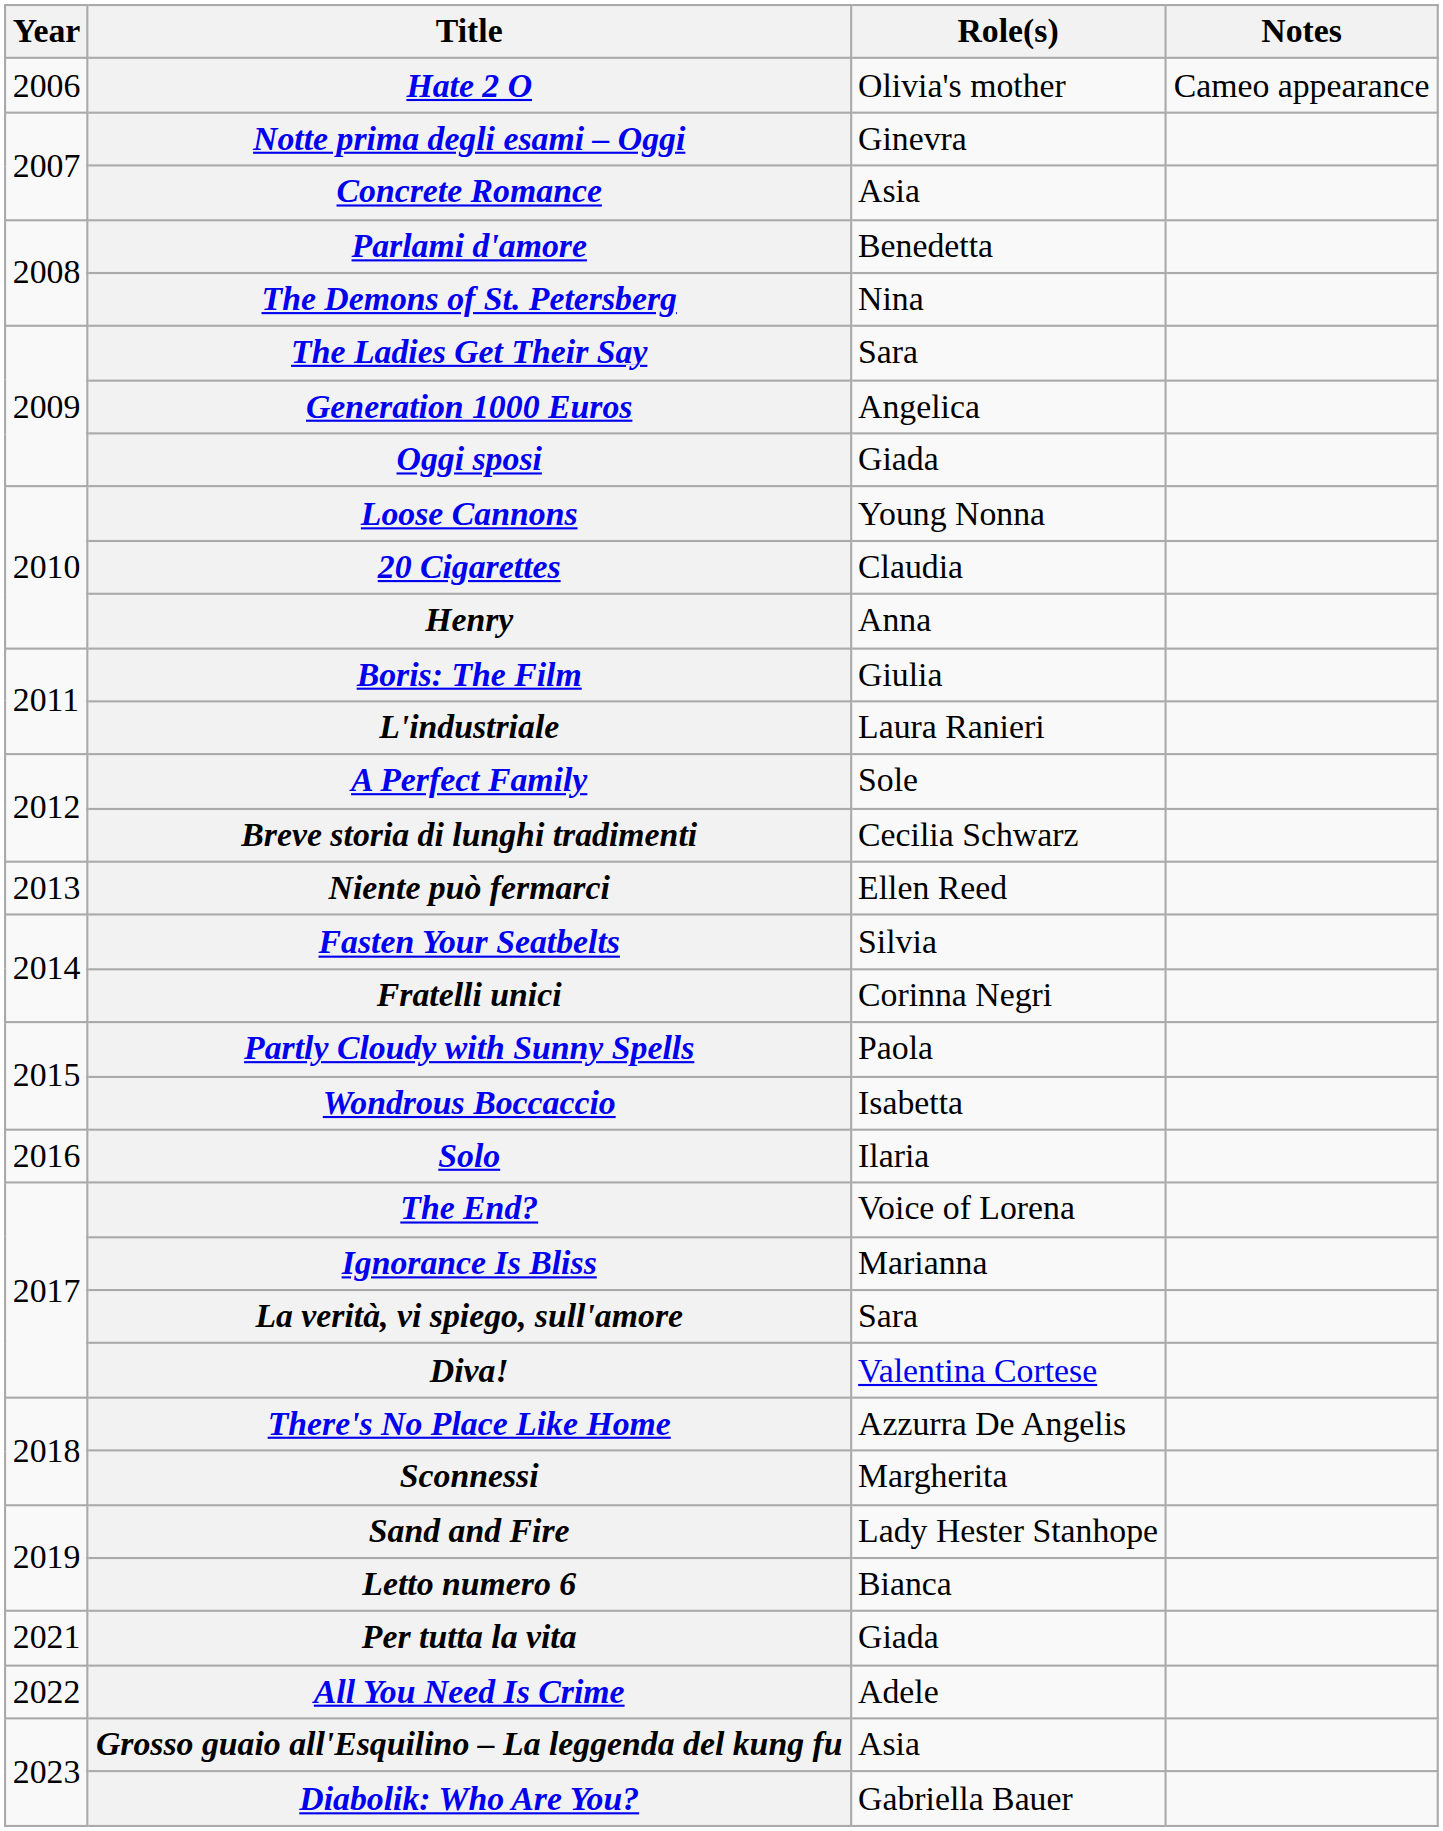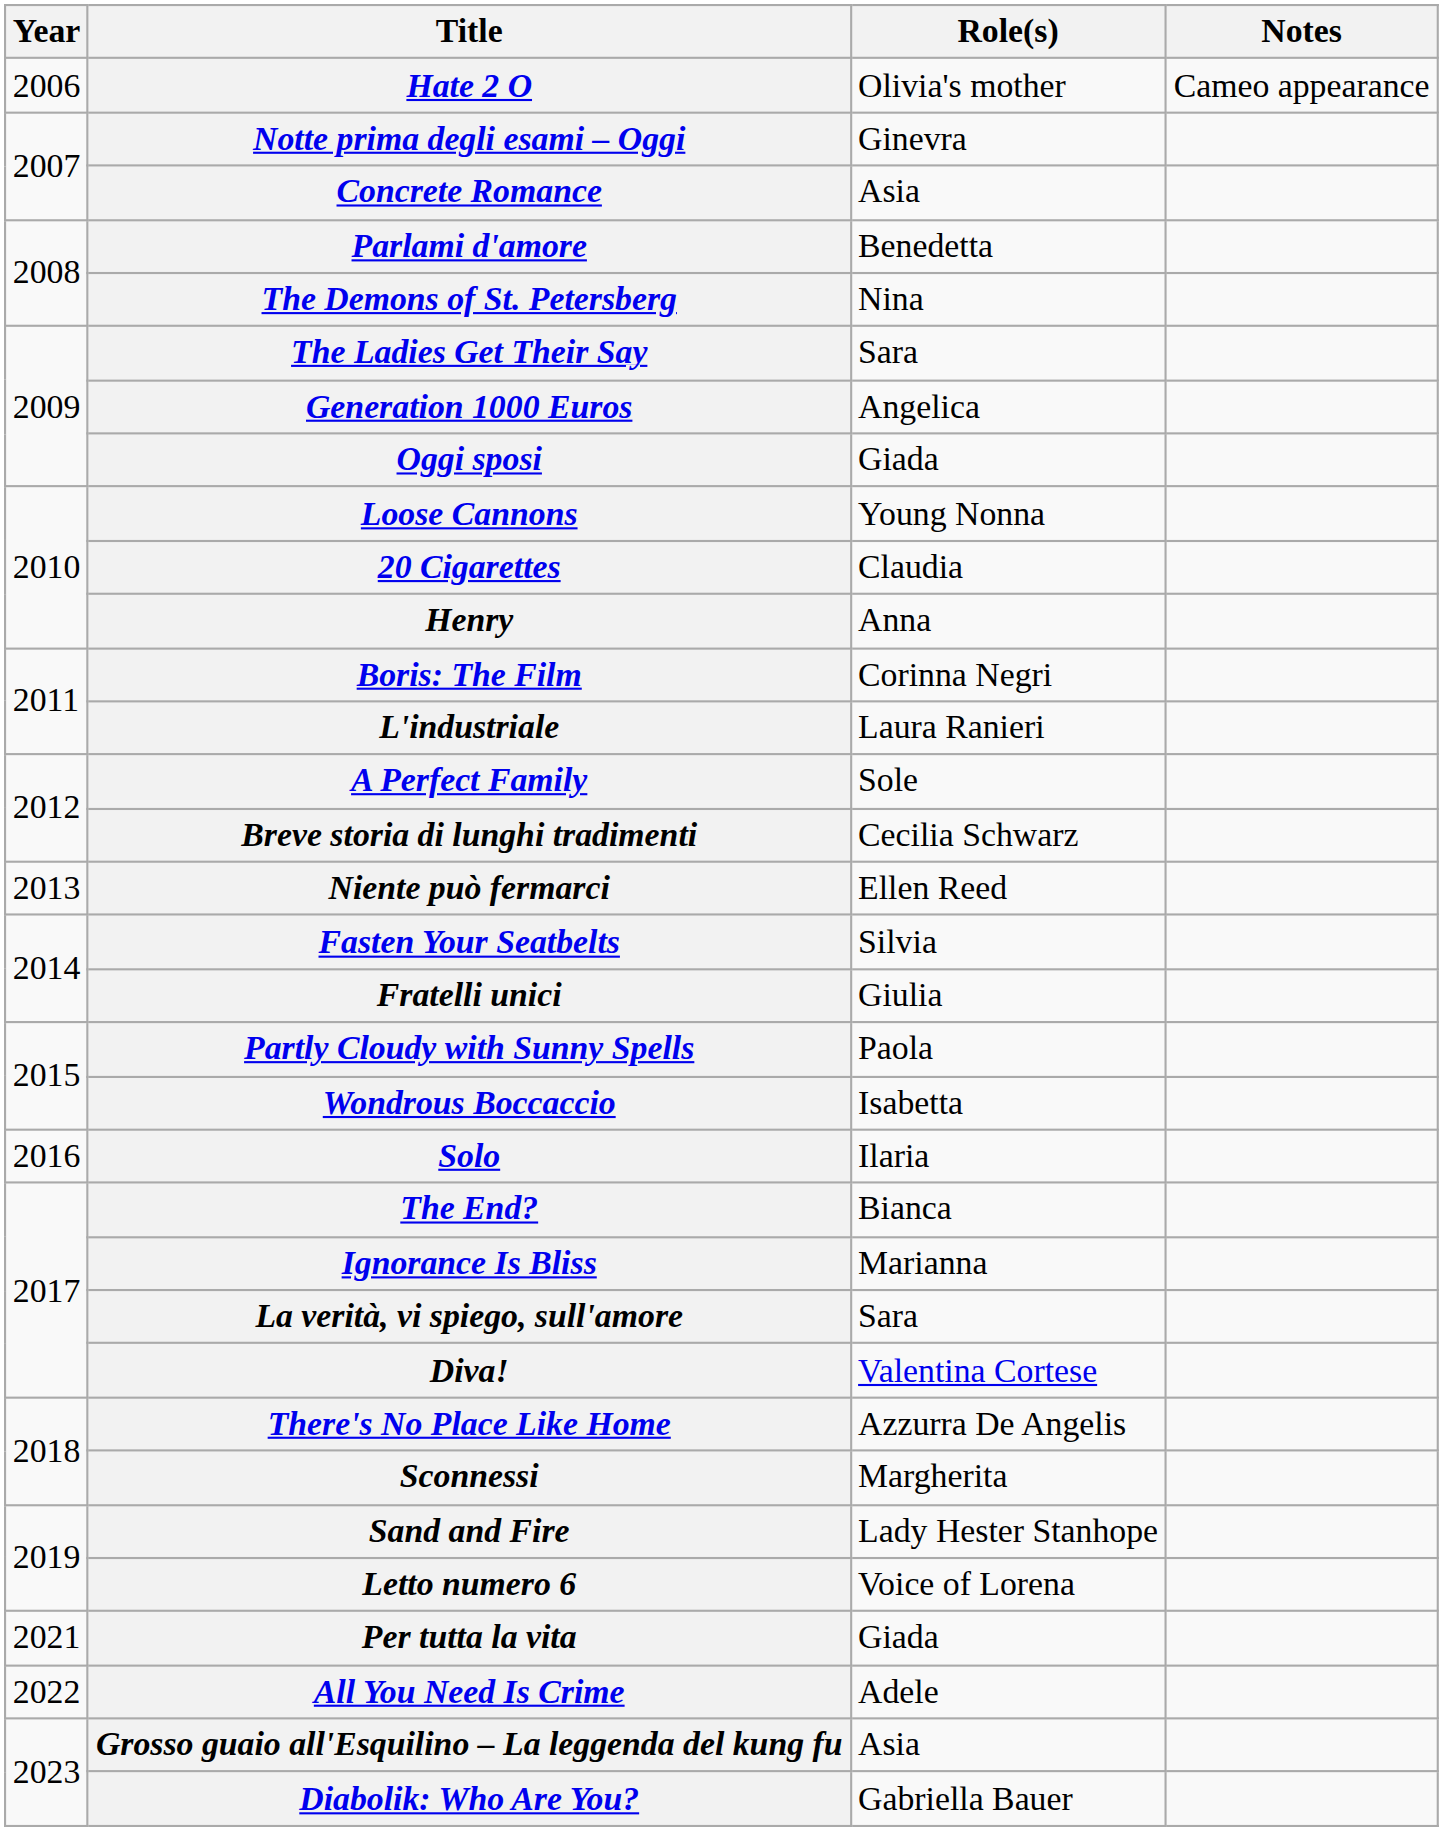 <table class="wikitable plainrowheaders sortable">
 <tr>
 <th scope="col">Year</th>
 <th scope="col">Title</th>
 <th scope="col">Role(s)</th>
 <th scope="col" class="unsortable">Notes</th>
 </tr>
 <tr>
 <td>2006</td>
 <th scope="row"><em><a href='#'>Hate 2 O</a></em></th>
 <td>Olivia's mother</td>
 <td>Cameo appearance</td>
 </tr>
 <tr>
 <td rowspan="2">2007</td>
 <th scope="row"><em><a href='#'>Notte prima degli esami – Oggi</a></em></th>
 <td>Ginevra</td>
 <td></td>
 </tr>
 <tr>
 <th scope="row"><em><a href='#'>Concrete Romance</a></em></th>
 <td>Asia</td>
 <td></td>
 </tr>
 <tr>
 <td rowspan="2">2008</td>
 <th scope="row"><em><a href='#'>Parlami d'amore</a></em></th>
 <td>Benedetta</td>
 <td></td>
 </tr>
 <tr>
 <th scope="row"><em><a href='#'>The Demons of St. Petersberg</a></em></th>
 <td>Nina</td>
 <td></td>
 </tr>
 <tr>
 <td rowspan="3">2009</td>
 <th scope="row"><em><a href='#'>The Ladies Get Their Say</a></em></th>
 <td>Sara</td>
 <td></td>
 </tr>
 <tr>
 <th scope="row"><em><a href='#'>Generation 1000 Euros</a></em></th>
 <td>Angelica</td>
 <td></td>
 </tr>
 <tr>
 <th scope="row"><em><a href='#'>Oggi sposi</a></em></th>
 <td>Giada</td>
 <td></td>
 </tr>
 <tr>
 <td rowspan="3">2010</td>
 <th scope="row"><em><a href='#'>Loose Cannons</a></em></th>
 <td>Young Nonna</td>
 <td></td>
 </tr>
 <tr>
 <th scope="row"><em><a href='#'>20 Cigarettes</a></em></th>
 <td>Claudia</td>
 <td></td>
 </tr>
 <tr>
 <th scope="row"><em>Henry</em></th>
 <td>Anna</td>
 <td></td>
 </tr>
 <tr>
 <td rowspan="2">2011</td>
 <th scope="row"><em><a href='#'>Boris: The Film</a></em></th>
-<td>Giulia</td>
+<td>Corinna Negri</td>
 <td></td>
 </tr>
 <tr>
 <th scope="row"><em>L'industriale</em></th>
 <td>Laura Ranieri</td>
 <td></td>
 </tr>
 <tr>
 <td rowspan="2">2012</td>
 <th scope="row"><em><a href='#'>A Perfect Family</a></em></th>
 <td>Sole</td>
 <td></td>
 </tr>
 <tr>
 <th scope="row"><em>Breve storia di lunghi tradimenti</em></th>
 <td>Cecilia Schwarz</td>
 <td></td>
 </tr>
 <tr>
 <td>2013</td>
 <th scope="row"><em>Niente può fermarci</em></th>
 <td>Ellen Reed</td>
 <td></td>
 </tr>
 <tr>
 <td rowspan="2">2014</td>
 <th scope="row"><em><a href='#'>Fasten Your Seatbelts</a></em></th>
 <td>Silvia</td>
 <td></td>
 </tr>
 <tr>
 <th scope="row"><em>Fratelli unici</em></th>
-<td>Corinna Negri</td>
+<td>Giulia</td>
 <td></td>
 </tr>
 <tr>
 <td rowspan="2">2015</td>
 <th scope="row"><em><a href='#'>Partly Cloudy with Sunny Spells</a></em></th>
 <td>Paola</td>
 <td></td>
 </tr>
 <tr>
 <th scope="row"><em><a href='#'>Wondrous Boccaccio</a></em></th>
 <td>Isabetta</td>
 <td></td>
 </tr>
 <tr>
 <td>2016</td>
 <th scope="row"><em><a href='#'>Solo</a></em></th>
 <td>Ilaria</td>
 <td></td>
 </tr>
 <tr>
 <td rowspan="4">2017</td>
 <th scope="row"><em><a href='#'>The End?</a></em></th>
-<td>Voice of Lorena</td>
+<td>Bianca</td>
 <td></td>
 </tr>
 <tr>
 <th scope="row"><em><a href='#'>Ignorance Is Bliss</a></em></th>
 <td>Marianna</td>
 <td></td>
 </tr>
 <tr>
 <th scope="row"><em>La verità, vi spiego, sull'amore</em></th>
 <td>Sara</td>
 <td></td>
 </tr>
 <tr>
 <th scope="row"><em>Diva!</em></th>
 <td><a href='#'>Valentina Cortese</a></td>
 <td></td>
 </tr>
 <tr>
 <td rowspan="2">2018</td>
 <th scope="row"><em><a href='#'>There's No Place Like Home</a></em></th>
 <td>Azzurra De Angelis</td>
 <td></td>
 </tr>
 <tr>
 <th scope="row"><em>Sconnessi</em></th>
 <td>Margherita</td>
 <td></td>
 </tr>
 <tr>
 <td rowspan="2">2019</td>
 <th scope="row"><em>Sand and Fire</em></th>
 <td>Lady Hester Stanhope</td>
 <td></td>
 </tr>
 <tr>
 <th scope="row"><em>Letto numero 6</em></th>
-<td>Bianca</td>
+<td>Voice of Lorena</td>
 <td></td>
 </tr>
 <tr>
 <td>2021</td>
 <th scope="row"><em>Per tutta la vita</em></th>
 <td>Giada</td>
 <td></td>
 </tr>
 <tr>
 <td>2022</td>
 <th scope="row"><em><a href='#'>All You Need Is Crime</a></em></th>
 <td>Adele</td>
 <td></td>
 </tr>
 <tr>
 <td rowspan="2">2023</td>
 <th scope="row"><em>Grosso guaio all'Esquilino – La leggenda del kung fu</em></th>
 <td>Asia</td>
 <td></td>
 </tr>
 <tr>
 <th scope="row"><em><a href='#'>Diabolik: Who Are You?</a></em></th>
 <td>Gabriella Bauer</td>
 <td></td>
 </tr>
 </table>
